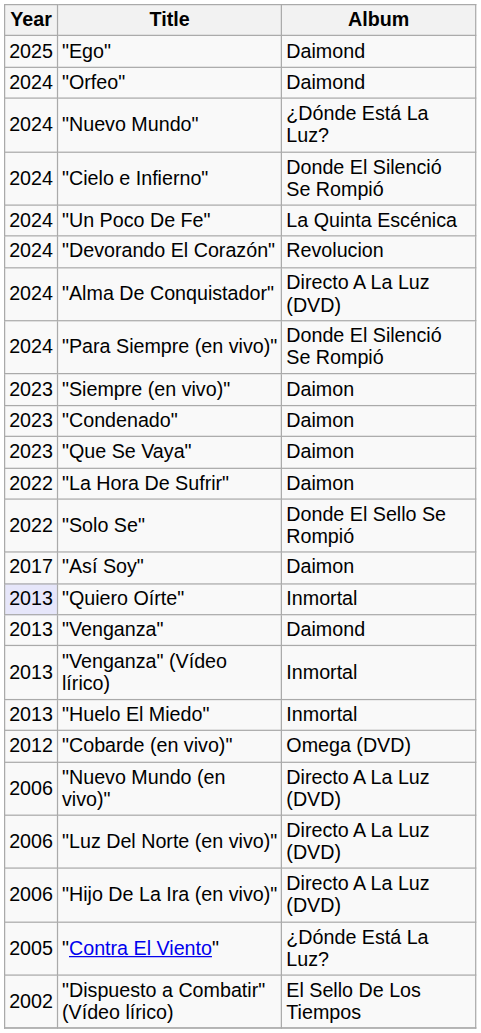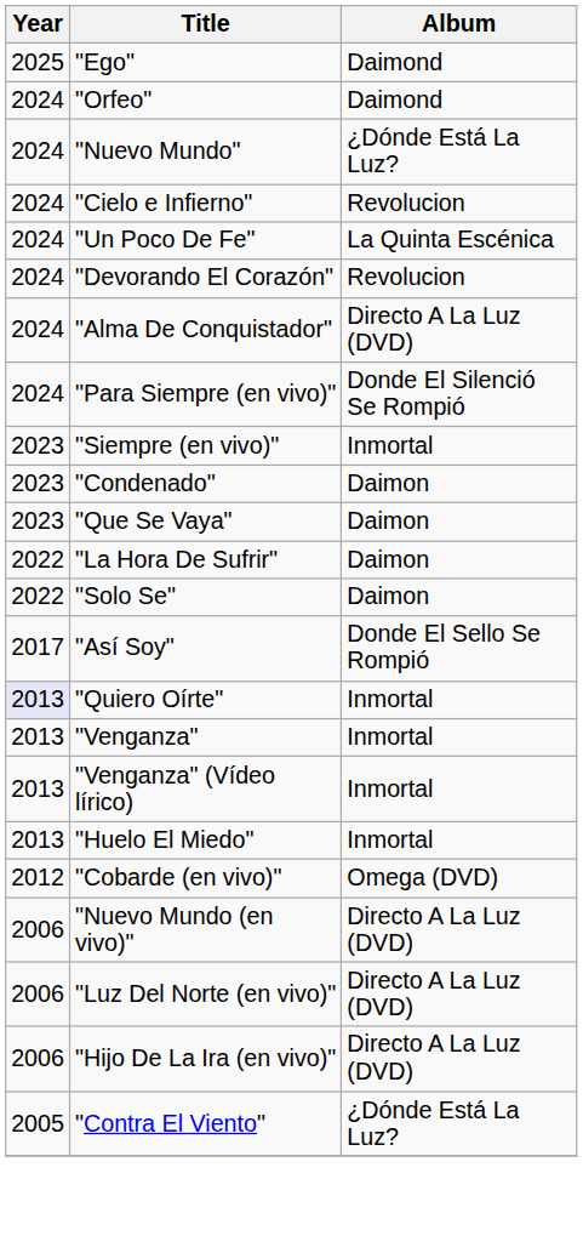 <table class="wikitable">
 <tr>
 <th align="center">Year</th>
 <th width="175" align="center">Title</th>
 <th width="150" align="center">Album</th>
 </tr>
 <tr>
 <td>2025</td>
 <td>"Ego"</td>
 <td>Daimond</td>
 </tr>
 <tr>
 <td>2024</td>
 <td>"Orfeo"</td>
 <td>Daimond</td>
 </tr>
 <tr>
 <td>2024</td>
 <td>"Nuevo Mundo"</td>
 <td>¿Dónde Está La Luz?</td>
 </tr>
 <tr>
 <td>2024</td>
 <td>"Cielo e Infierno"</td>
-<td>Donde El Silenció Se Rompió</td>
+<td>Revolucion</td>
 </tr>
 <tr>
 <td>2024</td>
 <td>"Un Poco De Fe"</td>
 <td>La Quinta Escénica</td>
 </tr>
 <tr>
 <td>2024</td>
 <td>"Devorando El Corazón"</td>
 <td>Revolucion</td>
 </tr>
 <tr>
 <td>2024</td>
 <td>"Alma De Conquistador"</td>
 <td>Directo A La Luz (DVD)</td>
 </tr>
 <tr>
 <td>2024</td>
 <td>"Para Siempre (en vivo)"</td>
 <td>Donde El Silenció Se Rompió</td>
 </tr>
 <tr>
 <td>2023</td>
 <td>"Siempre (en vivo)"</td>
-<td>Daimon</td>
+<td>Inmortal</td>
 </tr>
 <tr>
 <td>2023</td>
 <td>"Condenado"</td>
 <td>Daimon</td>
 </tr>
 <tr>
 <td>2023</td>
 <td>"Que Se Vaya"</td>
 <td>Daimon</td>
 </tr>
 <tr>
 <td>2022</td>
 <td>"La Hora De Sufrir"</td>
 <td>Daimon</td>
 </tr>
 <tr>
 <td>2022</td>
 <td>"Solo Se"</td>
-<td>Donde El Sello Se Rompió</td>
+<td>Daimon</td>
 </tr>
 <tr>
 <td>2017</td>
 <td>"Así Soy"</td>
-<td>Daimon</td>
+<td>Donde El Sello Se Rompió</td>
 </tr>
 <tr>
 <td style="background: lavender;">2013</td>
 <td>"Quiero Oírte"</td>
 <td>Inmortal</td>
 </tr>
 <tr>
 <td>2013</td>
 <td>"Venganza"</td>
-<td>Daimond</td>
+<td>Inmortal</td>
 </tr>
 <tr>
 <td>2013</td>
 <td>"Venganza" (Vídeo lírico)</td>
 <td>Inmortal</td>
 </tr>
 <tr>
 <td>2013</td>
 <td>"Huelo El Miedo"</td>
 <td>Inmortal</td>
 </tr>
 <tr>
 <td>2012</td>
 <td>"Cobarde (en vivo)"</td>
 <td>Omega (DVD)</td>
 </tr>
 <tr>
 <td>2006</td>
 <td>"Nuevo Mundo (en vivo)"</td>
 <td>Directo A La Luz (DVD)</td>
 </tr>
 <tr>
 <td>2006</td>
 <td>"Luz Del Norte (en vivo)"</td>
 <td>Directo A La Luz (DVD)</td>
 </tr>
 <tr>
 <td>2006</td>
 <td>"Hijo De La Ira (en vivo)"</td>
 <td>Directo A La Luz (DVD)</td>
 </tr>
 <tr>
 <td>2005</td>
 <td>"<a href='#'>Contra El Viento</a>"</td>
 <td>¿Dónde Está La Luz?</td>
 </tr>
 <tr>
-<td>2002</td>
-<td>"Dispuesto a Combatir" (Vídeo lírico)</td>
-<td>El Sello De Los Tiempos</td>
-</tr>
-<tr>
 </tr>
 </table>
